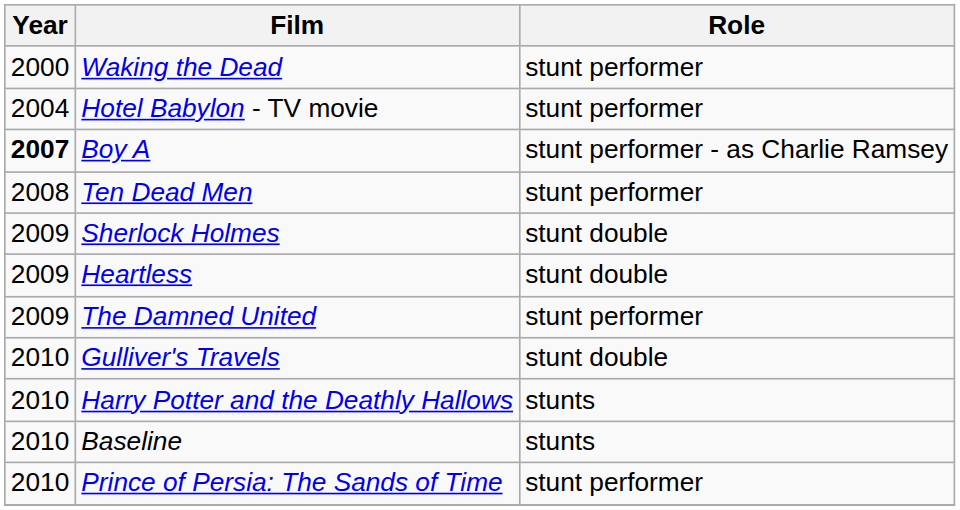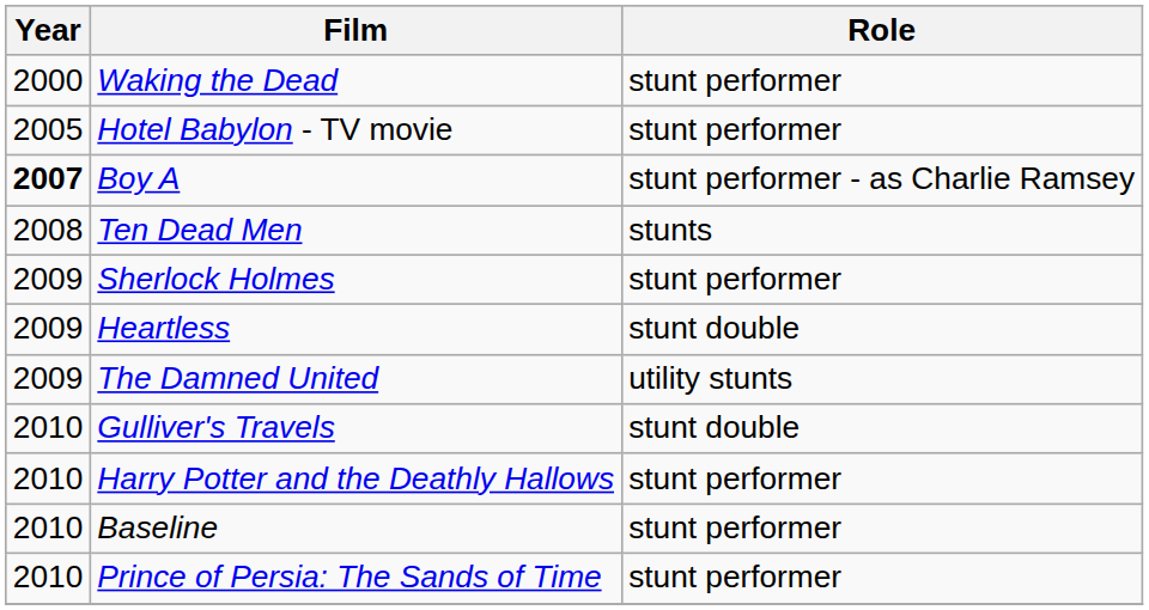 <table class="wikitable">
 <tr>
 <th>Year</th>
 <th>Film</th>
 <th>Role</th>
 </tr>
 <tr>
 <td>2000</td>
 <td><em><a href='#'>Waking the Dead</a></em></td>
 <td>stunt performer</td>
 </tr>
 <tr>
-<td>2004</td>
+<td>2005</td>
 <td><em><a href='#'>Hotel Babylon</a></em> - TV movie</td>
 <td>stunt performer</td>
 </tr>
 <tr>
 <td><strong>2007</strong></td>
 <td><em><a href='#'>Boy A</a></em></td>
 <td>stunt performer - as Charlie Ramsey</td>
 </tr>
 <tr>
 <td>2008</td>
 <td><em><a href='#'>Ten Dead Men</a></em></td>
-<td>stunt performer</td>
+<td>stunts</td>
 </tr>
 <tr>
 <td>2009</td>
 <td><em><a href='#'>Sherlock Holmes</a></em></td>
-<td>stunt double</td>
+<td>stunt performer</td>
 </tr>
 <tr>
 <td>2009</td>
 <td><em><a href='#'>Heartless</a></em></td>
 <td>stunt double</td>
 </tr>
 <tr>
 <td>2009</td>
 <td><em><a href='#'>The Damned United</a></em> </td>
-<td>stunt performer</td>
+<td>utility stunts</td>
 </tr>
 <tr>
 <td>2010</td>
 <td><em><a href='#'>Gulliver's Travels</a></em></td>
 <td>stunt double</td>
 </tr>
 <tr>
 <td>2010</td>
 <td><em><a href='#'>Harry Potter and the Deathly Hallows</a></em></td>
-<td>stunts</td>
+<td>stunt performer</td>
 </tr>
 <tr>
 <td>2010</td>
 <td><em>Baseline</em></td>
-<td>stunts</td>
+<td>stunt performer</td>
 </tr>
 <tr>
 <td>2010</td>
 <td><em><a href='#'>Prince of Persia: The Sands of Time</a></em></td>
 <td>stunt performer</td>
 </tr>
 <tr>
 </tr>
 </table>
